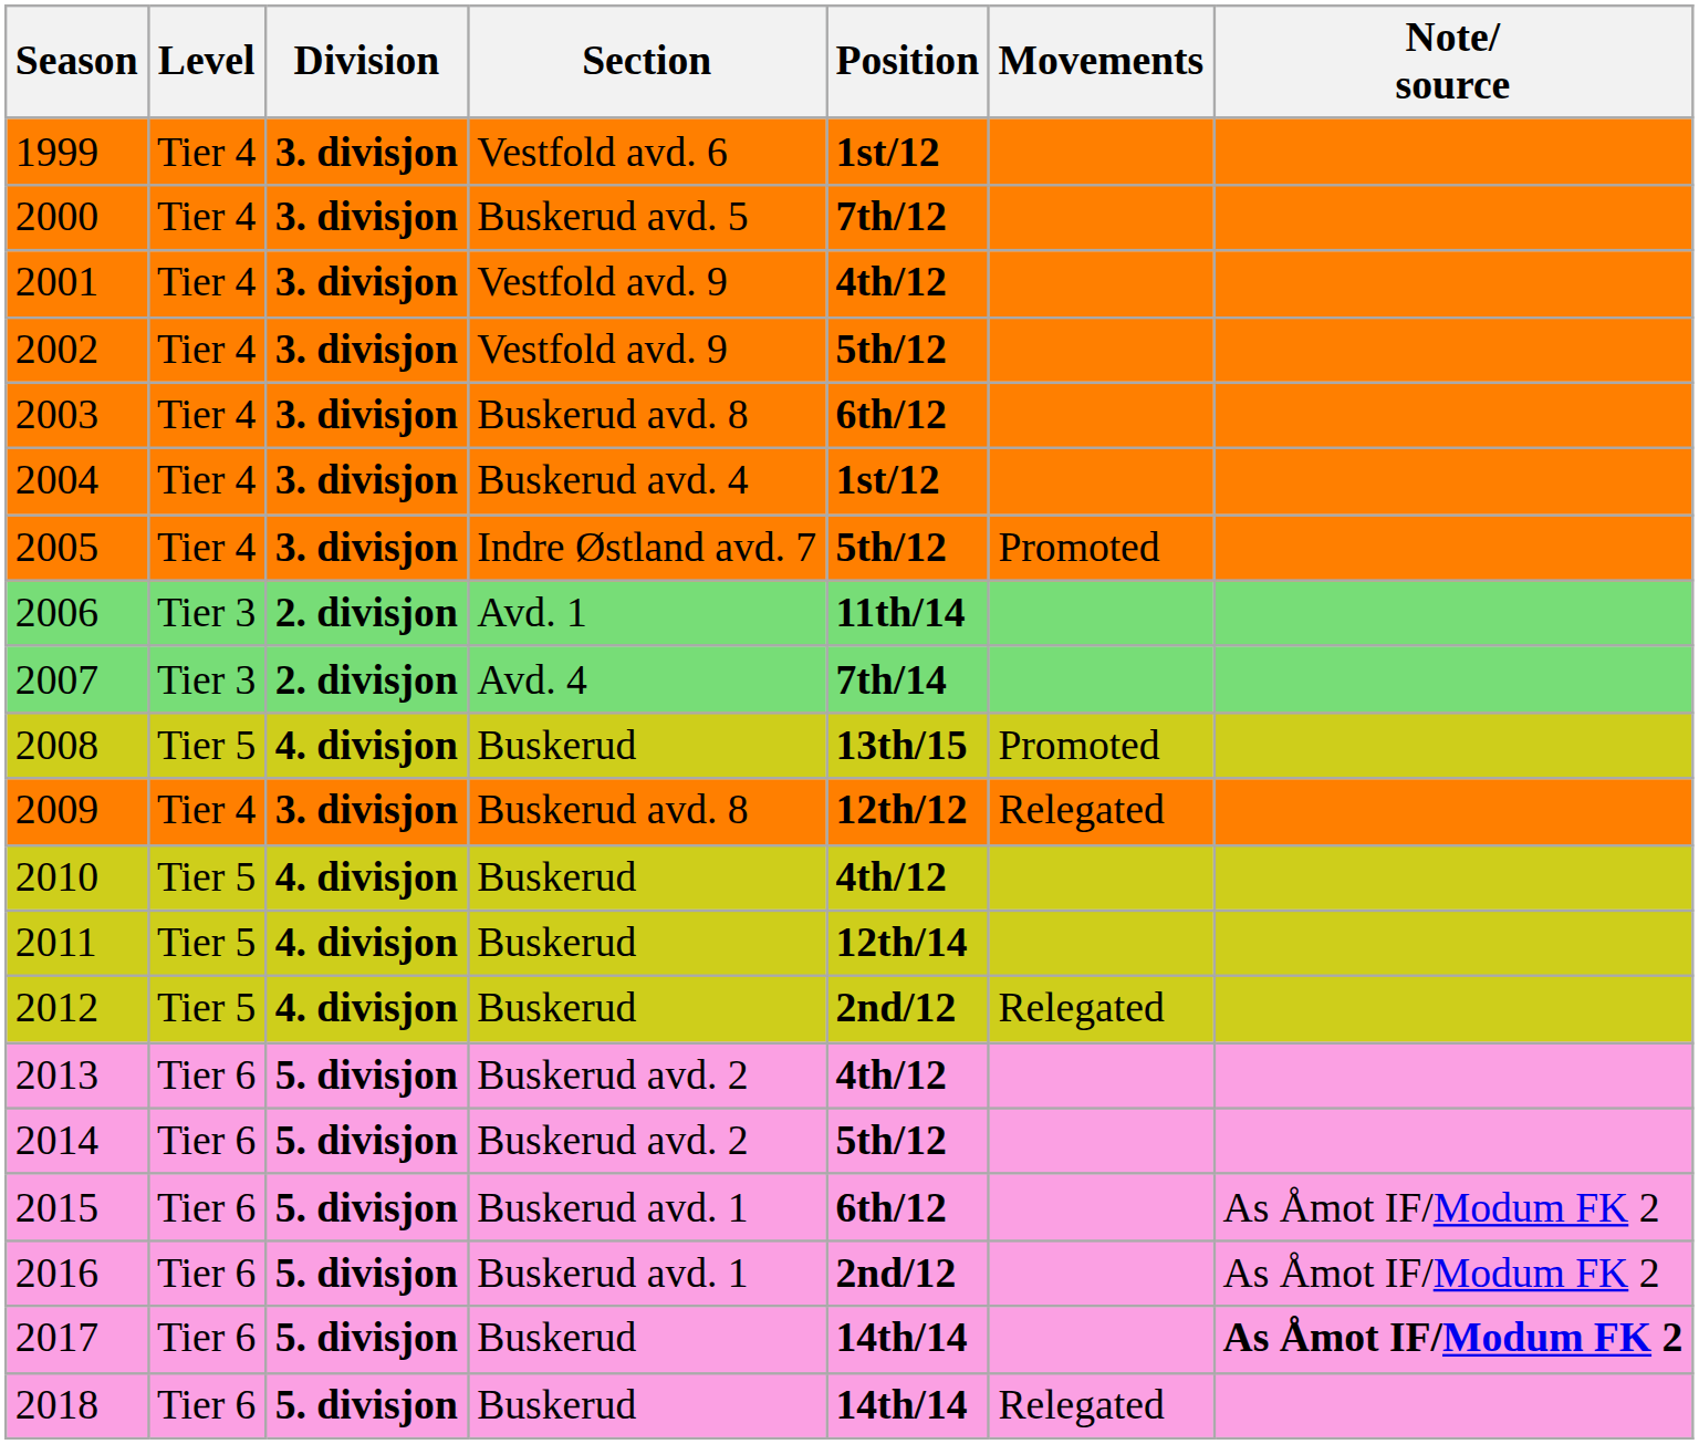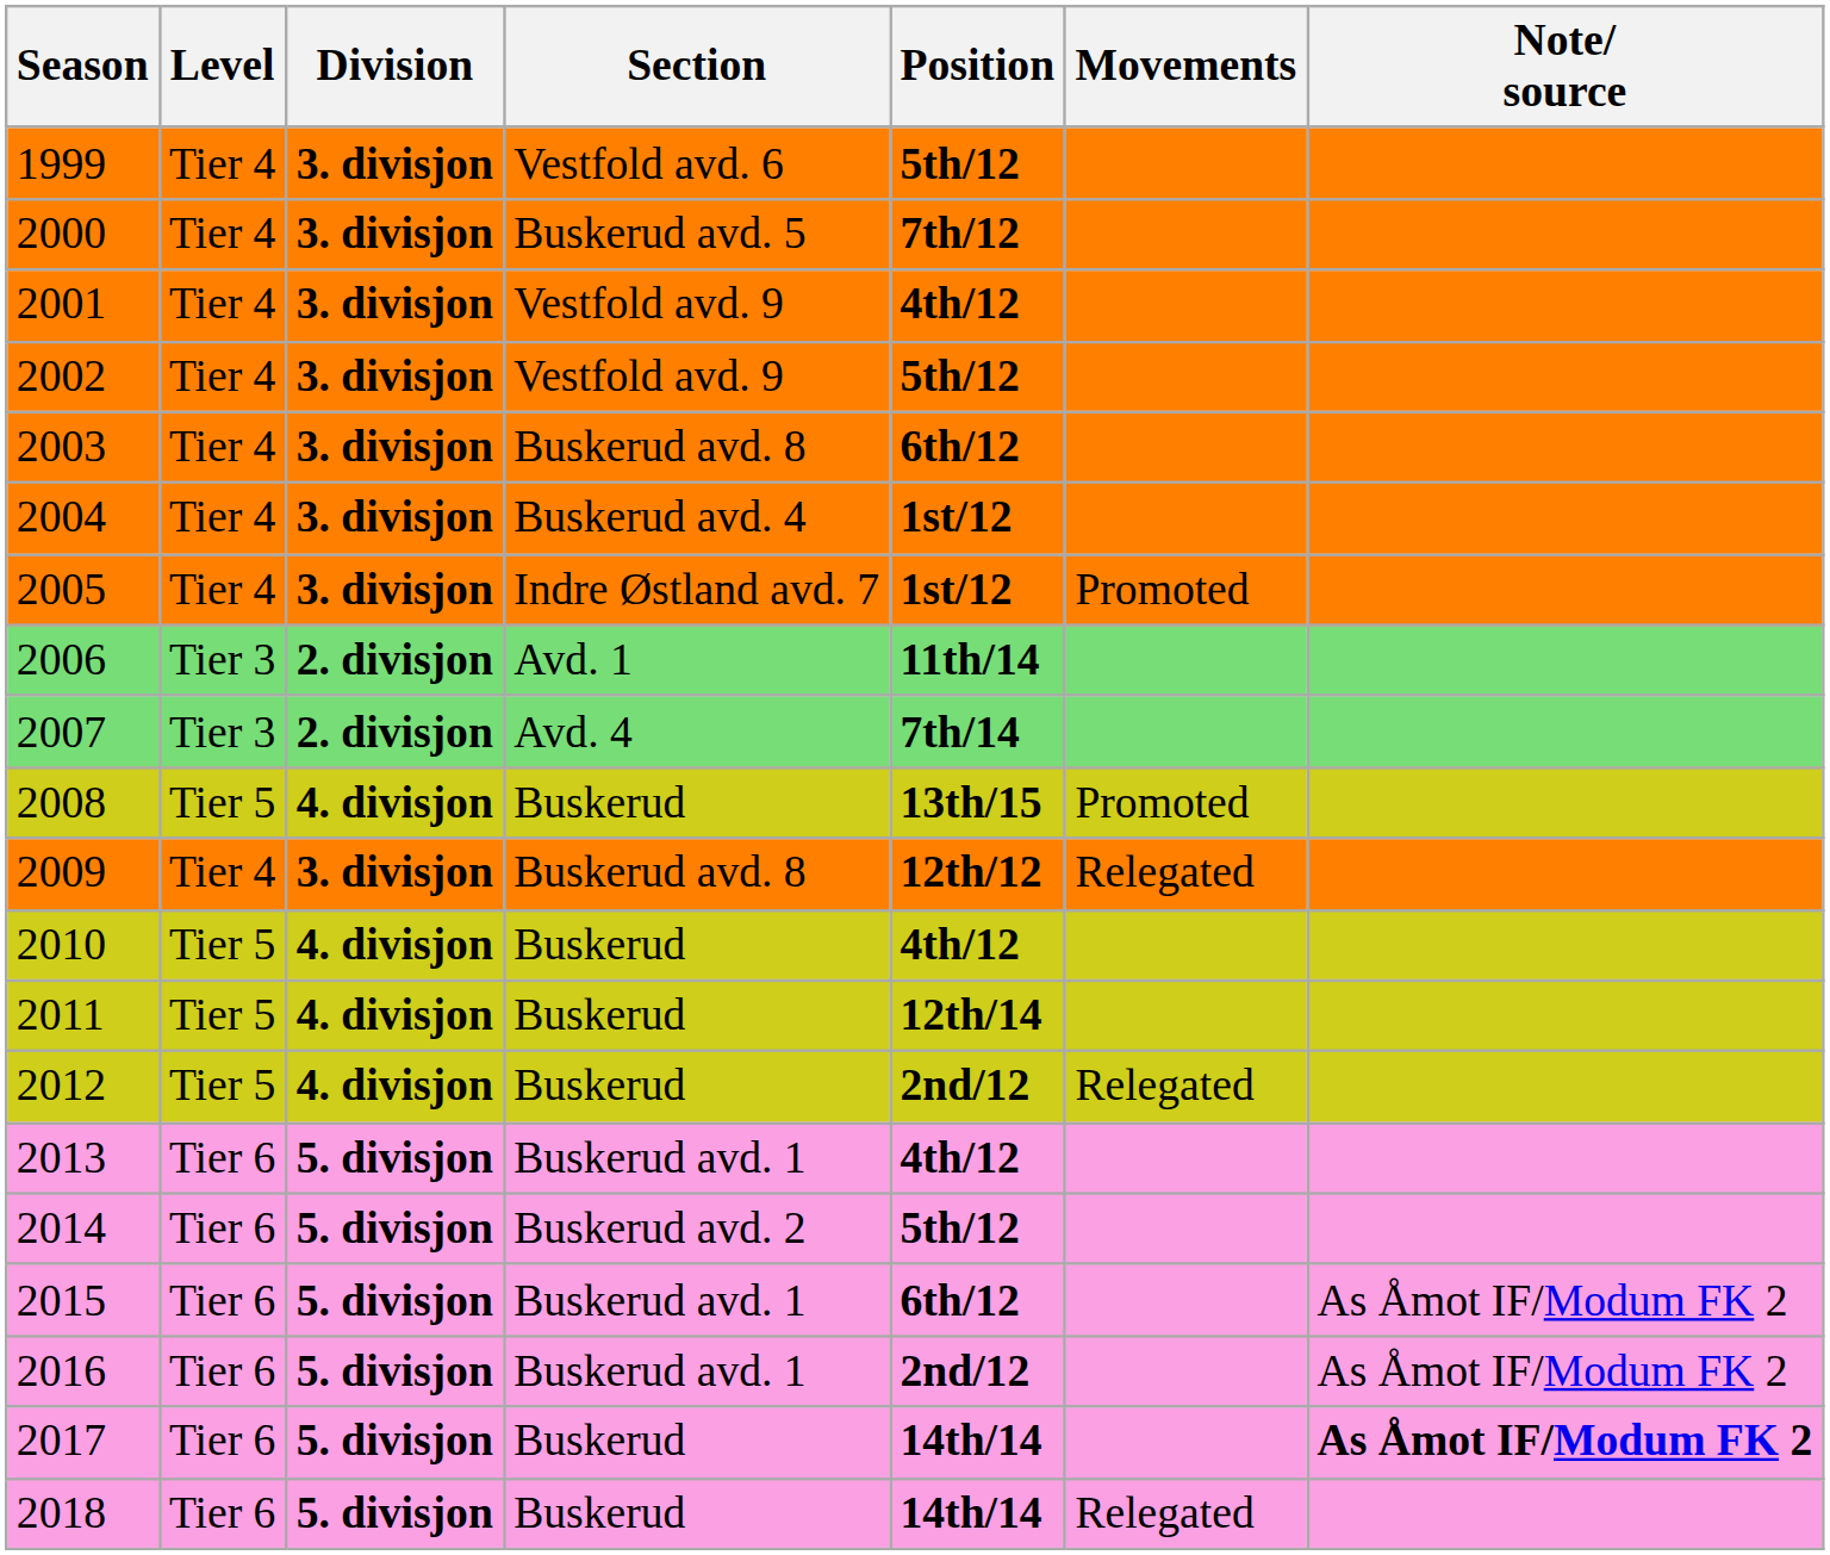 <table class="wikitable">
 <tr style="background:#f0f6fa;">
 <th>Season</th>
 <th>Level</th>
 <th>Division</th>
 <th>Section</th>
 <th>Position</th>
 <th>Movements</th>
 <th>Note/<br>source</th>
 </tr>
 <tr>
 <td style="background:#FF7F00;">1999</td>
 <td style="background:#FF7F00;">Tier 4</td>
 <td style="background:#FF7F00;"><strong>3. divisjon</strong></td>
 <td style="background:#FF7F00;">Vestfold avd. 6</td>
-<td style="background:#FF7F00;"><strong>1st/12</strong></td>
+<td style="background:#FF7F00;"><strong>5th/12</strong></td>
 <td style="background:#FF7F00;"></td>
 <td style="background:#FF7F00;"></td>
 </tr>
 <tr>
 <td style="background:#FF7F00;">2000</td>
 <td style="background:#FF7F00;">Tier 4</td>
 <td style="background:#FF7F00;"><strong>3. divisjon</strong></td>
 <td style="background:#FF7F00;">Buskerud avd. 5</td>
 <td style="background:#FF7F00;"><strong>7th/12</strong></td>
 <td style="background:#FF7F00;"></td>
 <td style="background:#FF7F00;"></td>
 </tr>
 <tr>
 <td style="background:#FF7F00;">2001</td>
 <td style="background:#FF7F00;">Tier 4</td>
 <td style="background:#FF7F00;"><strong>3. divisjon</strong></td>
 <td style="background:#FF7F00;">Vestfold avd. 9</td>
 <td style="background:#FF7F00;"><strong>4th/12</strong></td>
 <td style="background:#FF7F00;"></td>
 <td style="background:#FF7F00;"></td>
 </tr>
 <tr>
 <td style="background:#FF7F00;">2002</td>
 <td style="background:#FF7F00;">Tier 4</td>
 <td style="background:#FF7F00;"><strong>3. divisjon</strong></td>
 <td style="background:#FF7F00;">Vestfold avd. 9</td>
 <td style="background:#FF7F00;"><strong>5th/12</strong></td>
 <td style="background:#FF7F00;"></td>
 <td style="background:#FF7F00;"></td>
 </tr>
 <tr>
 <td style="background:#FF7F00;">2003</td>
 <td style="background:#FF7F00;">Tier 4</td>
 <td style="background:#FF7F00;"><strong>3. divisjon</strong></td>
 <td style="background:#FF7F00;">Buskerud avd. 8</td>
 <td style="background:#FF7F00;"><strong>6th/12</strong></td>
 <td style="background:#FF7F00;"></td>
 <td style="background:#FF7F00;"></td>
 </tr>
 <tr>
 <td style="background:#FF7F00;">2004</td>
 <td style="background:#FF7F00;">Tier 4</td>
 <td style="background:#FF7F00;"><strong>3. divisjon</strong></td>
 <td style="background:#FF7F00;">Buskerud avd. 4</td>
 <td style="background:#FF7F00;"><strong>1st/12</strong></td>
 <td style="background:#FF7F00;"></td>
 <td style="background:#FF7F00;"></td>
 </tr>
 <tr>
 <td style="background:#FF7F00;">2005</td>
 <td style="background:#FF7F00;">Tier 4</td>
 <td style="background:#FF7F00;"><strong>3. divisjon</strong></td>
 <td style="background:#FF7F00;">Indre Østland avd. 7</td>
-<td style="background:#FF7F00;"><strong>5th/12</strong></td>
+<td style="background:#FF7F00;"><strong>1st/12</strong></td>
 <td style="background:#FF7F00;">Promoted</td>
 <td style="background:#FF7F00;"></td>
 </tr>
 <tr>
 <td style="background:#7d7;">2006</td>
 <td style="background:#7d7;">Tier 3</td>
 <td style="background:#7d7;"><strong>2. divisjon</strong></td>
 <td style="background:#7d7;">Avd. 1</td>
 <td style="background:#7d7;"><strong>11th/14</strong></td>
 <td style="background:#7d7;"></td>
 <td style="background:#7d7;"></td>
 </tr>
 <tr>
 <td style="background:#7d7;">2007</td>
 <td style="background:#7d7;">Tier 3</td>
 <td style="background:#7d7;"><strong>2. divisjon</strong></td>
 <td style="background:#7d7;">Avd. 4</td>
 <td style="background:#7d7;"><strong>7th/14</strong></td>
 <td style="background:#7d7;"></td>
 <td style="background:#7d7;"></td>
 </tr>
 <tr>
 <td style="background:#CECE1B;">2008</td>
 <td style="background:#CECE1B;">Tier 5</td>
 <td style="background:#CECE1B;"><strong>4. divisjon</strong></td>
 <td style="background:#CECE1B;">Buskerud</td>
 <td style="background:#CECE1B;"><strong>13th/15</strong></td>
 <td style="background:#CECE1B;">Promoted</td>
 <td style="background:#CECE1B;"></td>
 </tr>
 <tr>
 <td style="background:#FF7F00;">2009</td>
 <td style="background:#FF7F00;">Tier 4</td>
 <td style="background:#FF7F00;"><strong>3. divisjon</strong></td>
 <td style="background:#FF7F00;">Buskerud avd. 8</td>
 <td style="background:#FF7F00;"><strong>12th/12</strong></td>
 <td style="background:#FF7F00;">Relegated</td>
 <td style="background:#FF7F00;"></td>
 </tr>
 <tr>
 <td style="background:#CECE1B;">2010</td>
 <td style="background:#CECE1B;">Tier 5</td>
 <td style="background:#CECE1B;"><strong>4. divisjon</strong></td>
 <td style="background:#CECE1B;">Buskerud</td>
 <td style="background:#CECE1B;"><strong>4th/12</strong></td>
 <td style="background:#CECE1B;"></td>
 <td style="background:#CECE1B;"></td>
 </tr>
 <tr>
 <td style="background:#CECE1B;">2011</td>
 <td style="background:#CECE1B;">Tier 5</td>
 <td style="background:#CECE1B;"><strong>4. divisjon</strong></td>
 <td style="background:#CECE1B;">Buskerud</td>
 <td style="background:#CECE1B;"><strong>12th/14</strong></td>
 <td style="background:#CECE1B;"></td>
 <td style="background:#CECE1B;"></td>
 </tr>
 <tr>
 <td style="background:#CECE1B;">2012</td>
 <td style="background:#CECE1B;">Tier 5</td>
 <td style="background:#CECE1B;"><strong>4. divisjon</strong></td>
 <td style="background:#CECE1B;">Buskerud</td>
 <td style="background:#CECE1B;"><strong>2nd/12</strong></td>
 <td style="background:#CECE1B;">Relegated</td>
 <td style="background:#CECE1B;"></td>
 </tr>
 <tr>
 <td style="background:#FBA0E3;">2013</td>
 <td style="background:#FBA0E3;">Tier 6</td>
 <td style="background:#FBA0E3;"><strong>5. divisjon</strong></td>
-<td style="background:#FBA0E3;">Buskerud avd. 2</td>
+<td style="background:#FBA0E3;">Buskerud avd. 1</td>
 <td style="background:#FBA0E3;"><strong>4th/12</strong></td>
 <td style="background:#FBA0E3;"></td>
 <td style="background:#FBA0E3;"></td>
 </tr>
 <tr>
 <td style="background:#FBA0E3;">2014</td>
 <td style="background:#FBA0E3;">Tier 6</td>
 <td style="background:#FBA0E3;"><strong>5. divisjon</strong></td>
 <td style="background:#FBA0E3;">Buskerud avd. 2</td>
 <td style="background:#FBA0E3;"><strong>5th/12</strong></td>
 <td style="background:#FBA0E3;"></td>
 <td style="background:#FBA0E3;"></td>
 </tr>
 <tr>
 <td style="background:#FBA0E3;">2015</td>
 <td style="background:#FBA0E3;">Tier 6</td>
 <td style="background:#FBA0E3;"><strong>5. divisjon</strong></td>
 <td style="background:#FBA0E3;">Buskerud avd. 1</td>
 <td style="background:#FBA0E3;"><strong>6th/12</strong></td>
 <td style="background:#FBA0E3;"></td>
 <td style="background:#FBA0E3;">As Åmot IF/<a href='#'>Modum FK</a> 2</td>
 </tr>
 <tr>
 <td style="background:#FBA0E3;">2016</td>
 <td style="background:#FBA0E3;">Tier 6</td>
 <td style="background:#FBA0E3;"><strong>5. divisjon</strong></td>
 <td style="background:#FBA0E3;">Buskerud avd. 1</td>
 <td style="background:#FBA0E3;"><strong>2nd/12</strong></td>
 <td style="background:#FBA0E3;"></td>
 <td style="background:#FBA0E3;">As Åmot IF/<a href='#'>Modum FK</a> 2</td>
 </tr>
 <tr>
 <td style="background:#FBA0E3;">2017</td>
 <td style="background:#FBA0E3;">Tier 6</td>
 <td style="background:#FBA0E3;"><strong>5. divisjon</strong></td>
 <td style="background:#FBA0E3;">Buskerud</td>
 <td style="background:#FBA0E3;"><strong>14th/14</strong></td>
 <td style="background:#FBA0E3;"></td>
 <td style="background:#FBA0E3;"><strong>As Åmot IF/<a href='#'>Modum FK</a> 2</strong></td>
 </tr>
 <tr>
 <td style="background:#FBA0E3;">2018</td>
 <td style="background:#FBA0E3;">Tier 6</td>
 <td style="background:#FBA0E3;"><strong>5. divisjon</strong></td>
 <td style="background:#FBA0E3;">Buskerud</td>
 <td style="background:#FBA0E3;"><strong>14th/14</strong></td>
 <td style="background:#FBA0E3;">Relegated</td>
 <td style="background:#FBA0E3;"></td>
 </tr>
 </table>
